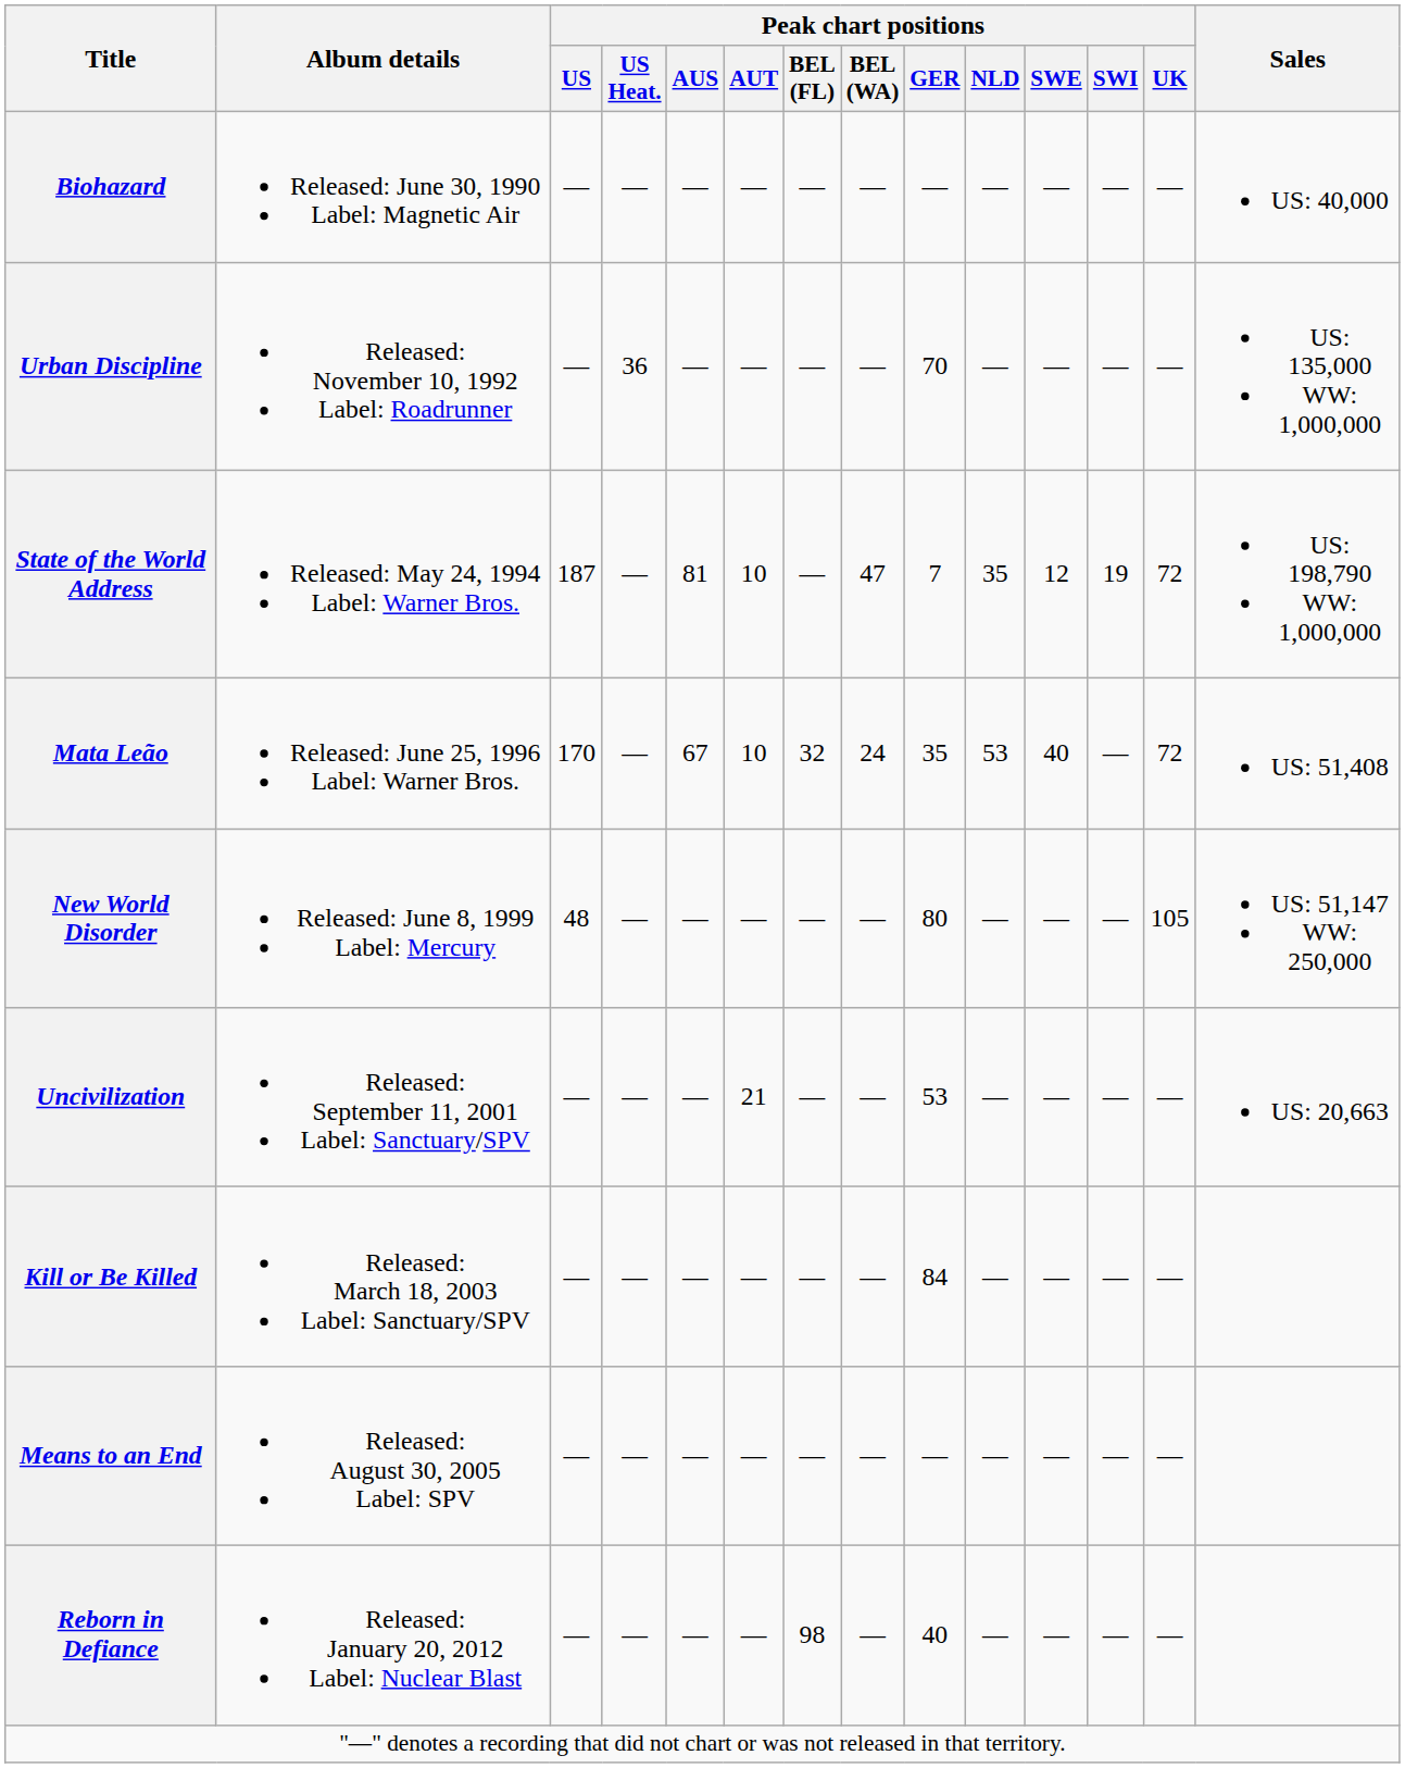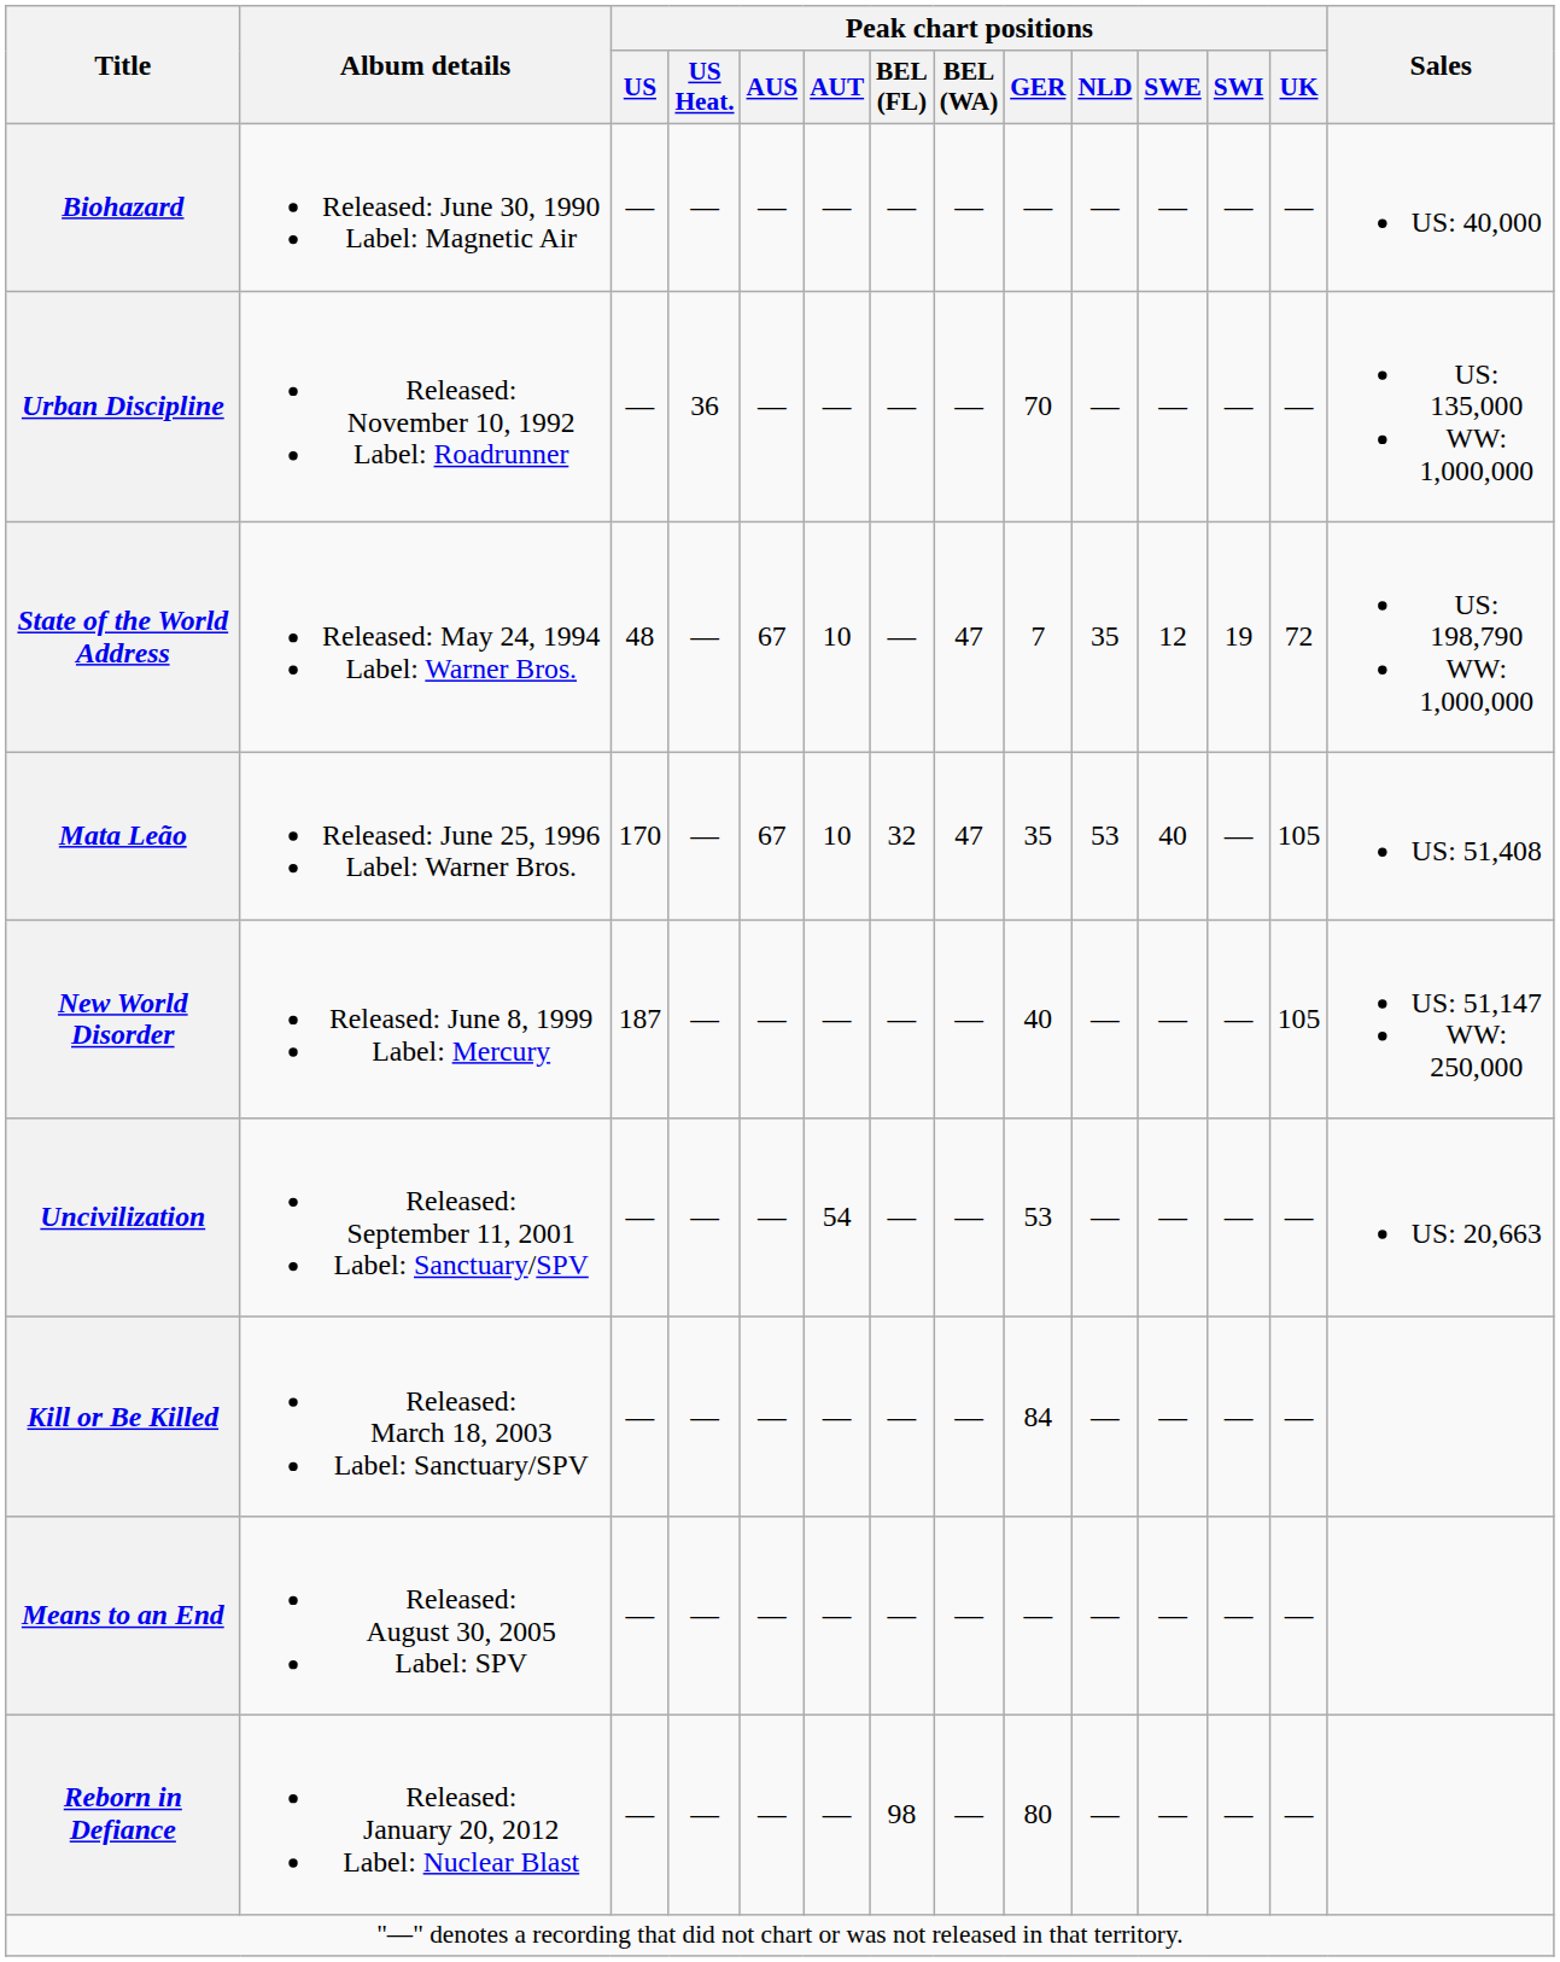 <table class="wikitable plainrowheaders" style="text-align:center;" border="1">
 <tr>
 <th rowspan="2" scope="col" style="width:13em;">Title</th>
 <th rowspan="2" scope="col" style="width:18em;">Album details</th>
 <th colspan="11" scope="col">Peak chart positions</th>
 <th rowspan="2" scope="col" style="width:10em;">Sales</th>
 </tr>
 <tr>
 <th scope="col" style="width:2em;font-size:90%;"><a href='#'>US</a><br></th>
 <th scope="col" style="width:2em;font-size:90%;"><a href='#'>US<br>Heat.</a><br></th>
 <th scope="col" style="width:2em;font-size:90%;"><a href='#'>AUS</a><br></th>
 <th scope="col" style="width:2em;font-size:90%;"><a href='#'>AUT</a><br></th>
 <th scope="col" style="width:2em;font-size:90%;">BEL<br>(FL)<br></th>
 <th scope="col" style="width:2em;font-size:90%;">BEL<br>(WA)<br></th>
 <th scope="col" style="width:2em;font-size:90%;"><a href='#'>GER</a><br></th>
 <th scope="col" style="width:2em;font-size:90%;"><a href='#'>NLD</a><br></th>
 <th scope="col" style="width:2em;font-size:90%;"><a href='#'>SWE</a><br></th>
 <th scope="col" style="width:2em;font-size:90%;"><a href='#'>SWI</a><br></th>
 <th scope="col" style="width:2em;font-size:90%;"><a href='#'>UK</a><br></th>
 </tr>
 <tr>
 <th scope="row"><em><a href='#'>Biohazard</a></em></th>
 <td><br><ul><li>Released: June 30, 1990</li><li>Label: Magnetic Air</li></ul></td>
 <td>—</td>
 <td>—</td>
 <td>—</td>
 <td>—</td>
 <td>—</td>
 <td>—</td>
 <td>—</td>
 <td>—</td>
 <td>—</td>
 <td>—</td>
 <td>—</td>
 <td><br><ul><li>US: 40,000</li></ul></td>
 </tr>
 <tr>
 <th scope="row"><em><a href='#'>Urban Discipline</a></em></th>
 <td><br><ul><li>Released: November 10, 1992</li><li>Label: <a href='#'>Roadrunner</a></li></ul></td>
 <td>—</td>
 <td>36</td>
 <td>—</td>
 <td>—</td>
 <td>—</td>
 <td>—</td>
 <td>70</td>
 <td>—</td>
 <td>—</td>
 <td>—</td>
 <td>—</td>
 <td><br><ul><li>US: 135,000</li><li>WW: 1,000,000</li></ul></td>
 </tr>
 <tr>
 <th scope="row"><em><a href='#'>State of the World Address</a></em></th>
 <td><br><ul><li>Released: May 24, 1994</li><li>Label: <a href='#'>Warner Bros.</a></li></ul></td>
-<td>187</td>
+<td>48</td>
 <td>—</td>
-<td>81</td>
+<td>67</td>
 <td>10</td>
 <td>—</td>
 <td>47</td>
 <td>7</td>
 <td>35</td>
 <td>12</td>
 <td>19</td>
 <td>72</td>
 <td><br><ul><li>US: 198,790</li><li>WW: 1,000,000</li></ul></td>
 </tr>
 <tr>
 <th scope="row"><em><a href='#'>Mata Leão</a></em></th>
 <td><br><ul><li>Released: June 25, 1996</li><li>Label: Warner Bros.</li></ul></td>
 <td>170</td>
 <td>—</td>
 <td>67</td>
 <td>10</td>
 <td>32</td>
-<td>24</td>
+<td>47</td>
 <td>35</td>
 <td>53</td>
 <td>40</td>
 <td>—</td>
-<td>72</td>
+<td>105</td>
 <td><br><ul><li>US: 51,408</li></ul></td>
 </tr>
 <tr>
 <th scope="row"><em><a href='#'>New World Disorder</a></em></th>
 <td><br><ul><li>Released: June 8, 1999</li><li>Label: <a href='#'>Mercury</a></li></ul></td>
-<td>48</td>
+<td>187</td>
 <td>—</td>
 <td>—</td>
 <td>—</td>
 <td>—</td>
 <td>—</td>
-<td>80</td>
+<td>40</td>
 <td>—</td>
 <td>—</td>
 <td>—</td>
 <td>105</td>
 <td><br><ul><li>US: 51,147</li><li>WW: 250,000</li></ul></td>
 </tr>
 <tr>
 <th scope="row"><em><a href='#'>Uncivilization</a></em></th>
 <td><br><ul><li>Released: September 11, 2001</li><li>Label: <a href='#'>Sanctuary</a>/<a href='#'>SPV</a></li></ul></td>
 <td>—</td>
 <td>—</td>
 <td>—</td>
-<td>21</td>
+<td>54</td>
 <td>—</td>
 <td>—</td>
 <td>53</td>
 <td>—</td>
 <td>—</td>
 <td>—</td>
 <td>—</td>
 <td><br><ul><li>US: 20,663</li></ul></td>
 </tr>
 <tr>
 <th scope="row"><em><a href='#'>Kill or Be Killed</a></em></th>
 <td><br><ul><li>Released: March 18, 2003</li><li>Label: Sanctuary/SPV</li></ul></td>
 <td>—</td>
 <td>—</td>
 <td>—</td>
 <td>—</td>
 <td>—</td>
 <td>—</td>
 <td>84</td>
 <td>—</td>
 <td>—</td>
 <td>—</td>
 <td>—</td>
 <td></td>
 </tr>
 <tr>
 <th scope="row"><em><a href='#'>Means to an End</a></em></th>
 <td><br><ul><li>Released: August 30, 2005</li><li>Label: SPV</li></ul></td>
 <td>—</td>
 <td>—</td>
 <td>—</td>
 <td>—</td>
 <td>—</td>
 <td>—</td>
 <td>—</td>
 <td>—</td>
 <td>—</td>
 <td>—</td>
 <td>—</td>
 <td></td>
 </tr>
 <tr>
 <th scope="row"><em><a href='#'>Reborn in Defiance</a></em></th>
 <td><br><ul><li>Released: January 20, 2012</li><li>Label: <a href='#'>Nuclear Blast</a></li></ul></td>
 <td>—</td>
 <td>—</td>
 <td>—</td>
 <td>—</td>
 <td>98</td>
 <td>—</td>
-<td>40</td>
+<td>80</td>
 <td>—</td>
 <td>—</td>
 <td>—</td>
 <td>—</td>
 <td></td>
 </tr>
 <tr>
 <td colspan="15" style="font-size:90%">"—" denotes a recording that did not chart or was not released in that territory.</td>
 </tr>
 </table>
